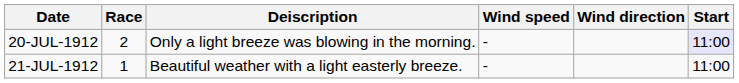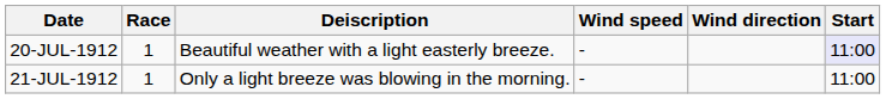 <table class="wikitable" style="text-align:right; font-size:90%">
 <tr>
 <th>Date</th>
 <th>Race</th>
 <th>Deiscription</th>
 <th>Wind speed</th>
 <th>Wind direction</th>
 <th>Start</th>
 </tr>
 <tr>
 <td>20-JUL-1912</td>
-<td align=center>2</td>
-<td align=left>Only a light breeze was blowing in the morning.</td>
+<td align=center>1</td>
+<td align=left>Beautiful weather with a light easterly breeze.</td>
 <td align=left> -<br></td>
 <td align=center></td>
 <td style="background: lavender;">11:00</td>
 </tr>
 <tr>
 <td>21-JUL-1912</td>
 <td align=center>1</td>
-<td align=left>Beautiful weather with a light easterly breeze.</td>
+<td align=left>Only a light breeze was blowing in the morning.</td>
 <td align=left> -<br></td>
 <td align=center></td>
 <td>11:00</td>
 </tr>
 </table>
